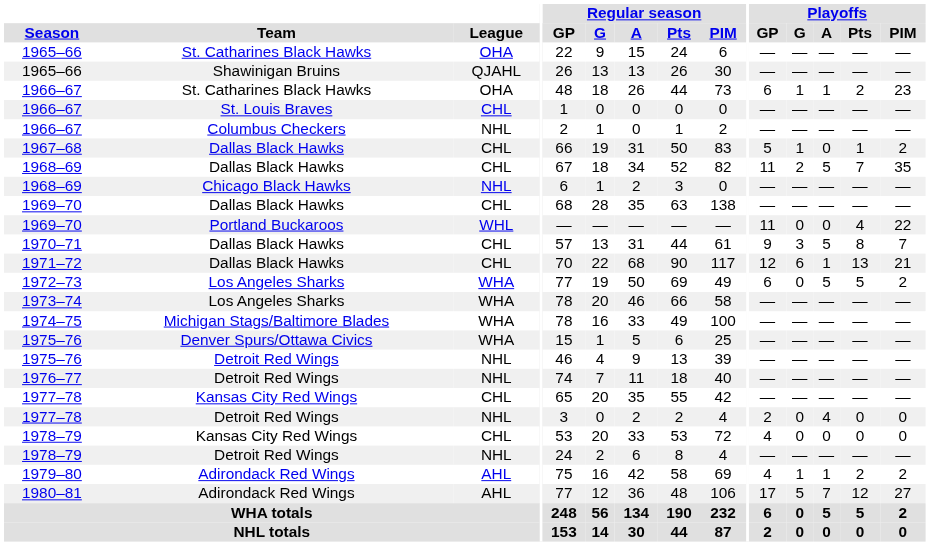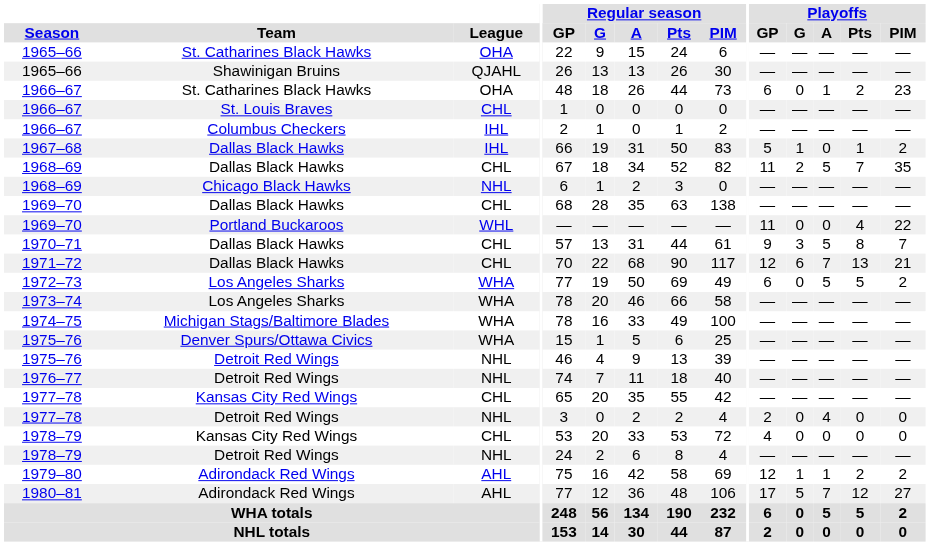 <table border="0" cellpadding="1" cellspacing="0" style="text-align:center; width:60em">
 <tr bgcolor="#e0e0e0">
 <th colspan="3" bgcolor="#ffffff"></th>
 <th rowspan="100" bgcolor="#ffffff"></th>
 <th colspan="5"><a href='#'>Regular season</a></th>
 <th rowspan="100" bgcolor="#ffffff"></th>
 <th colspan="5"><a href='#'>Playoffs</a></th>
 </tr>
 <tr bgcolor="#e0e0e0">
 <th><a href='#'>Season</a></th>
 <th>Team</th>
 <th>League</th>
 <th>GP</th>
 <th><a href='#'>G</a></th>
 <th><a href='#'>A</a></th>
 <th><a href='#'>Pts</a></th>
 <th><a href='#'>PIM</a></th>
 <th>GP</th>
 <th>G</th>
 <th>A</th>
 <th>Pts</th>
 <th>PIM</th>
 </tr>
 <tr>
 <td><a href='#'>1965–66</a></td>
 <td><a href='#'>St. Catharines Black Hawks</a></td>
 <td><a href='#'>OHA</a></td>
 <td>22</td>
 <td>9</td>
 <td>15</td>
 <td>24</td>
 <td>6</td>
 <td>—</td>
 <td>—</td>
 <td>—</td>
 <td>—</td>
 <td>—</td>
 </tr>
 <tr bgcolor="#f0f0f0">
 <td>1965–66</td>
 <td>Shawinigan Bruins</td>
 <td>QJAHL</td>
 <td>26</td>
 <td>13</td>
 <td>13</td>
 <td>26</td>
 <td>30</td>
 <td>—</td>
 <td>—</td>
 <td>—</td>
 <td>—</td>
 <td>—</td>
 </tr>
 <tr>
 <td><a href='#'>1966–67</a></td>
 <td>St. Catharines Black Hawks</td>
 <td>OHA</td>
 <td>48</td>
 <td>18</td>
 <td>26</td>
 <td>44</td>
 <td>73</td>
 <td>6</td>
-<td>1</td>
+<td>0</td>
 <td>1</td>
 <td>2</td>
 <td>23</td>
 </tr>
 <tr bgcolor="#f0f0f0">
 <td><a href='#'>1966–67</a></td>
 <td><a href='#'>St. Louis Braves</a></td>
 <td><a href='#'>CHL</a></td>
 <td>1</td>
 <td>0</td>
 <td>0</td>
 <td>0</td>
 <td>0</td>
 <td>—</td>
 <td>—</td>
 <td>—</td>
 <td>—</td>
 <td>—</td>
 </tr>
 <tr>
 <td><a href='#'>1966–67</a></td>
 <td><a href='#'>Columbus Checkers</a></td>
-<td>NHL</td>
+<td><a href='#'>IHL</a></td>
 <td>2</td>
 <td>1</td>
 <td>0</td>
 <td>1</td>
 <td>2</td>
 <td>—</td>
 <td>—</td>
 <td>—</td>
 <td>—</td>
 <td>—</td>
 </tr>
 <tr bgcolor="#f0f0f0">
 <td><a href='#'>1967–68</a></td>
 <td><a href='#'>Dallas Black Hawks</a></td>
-<td>CHL</td>
+<td><a href='#'>IHL</a></td>
 <td>66</td>
 <td>19</td>
 <td>31</td>
 <td>50</td>
 <td>83</td>
 <td>5</td>
 <td>1</td>
 <td>0</td>
 <td>1</td>
 <td>2</td>
 </tr>
 <tr>
 <td><a href='#'>1968–69</a></td>
 <td>Dallas Black Hawks</td>
 <td>CHL</td>
 <td>67</td>
 <td>18</td>
 <td>34</td>
 <td>52</td>
 <td>82</td>
 <td>11</td>
 <td>2</td>
 <td>5</td>
 <td>7</td>
 <td>35</td>
 </tr>
 <tr bgcolor="#f0f0f0">
 <td><a href='#'>1968–69</a></td>
 <td><a href='#'>Chicago Black Hawks</a></td>
 <td><a href='#'>NHL</a></td>
 <td>6</td>
 <td>1</td>
 <td>2</td>
 <td>3</td>
 <td>0</td>
 <td>—</td>
 <td>—</td>
 <td>—</td>
 <td>—</td>
 <td>—</td>
 </tr>
 <tr>
 <td><a href='#'>1969–70</a></td>
 <td>Dallas Black Hawks</td>
 <td>CHL</td>
 <td>68</td>
 <td>28</td>
 <td>35</td>
 <td>63</td>
 <td>138</td>
 <td>—</td>
 <td>—</td>
 <td>—</td>
 <td>—</td>
 <td>—</td>
 </tr>
 <tr bgcolor="#f0f0f0">
 <td><a href='#'>1969–70</a></td>
 <td><a href='#'>Portland Buckaroos</a></td>
 <td><a href='#'>WHL</a></td>
 <td>—</td>
 <td>—</td>
 <td>—</td>
 <td>—</td>
 <td>—</td>
 <td>11</td>
 <td>0</td>
 <td>0</td>
 <td>4</td>
 <td>22</td>
 </tr>
 <tr>
 <td><a href='#'>1970–71</a></td>
 <td>Dallas Black Hawks</td>
 <td>CHL</td>
 <td>57</td>
 <td>13</td>
 <td>31</td>
 <td>44</td>
 <td>61</td>
 <td>9</td>
 <td>3</td>
 <td>5</td>
 <td>8</td>
 <td>7</td>
 </tr>
 <tr bgcolor="#f0f0f0">
 <td><a href='#'>1971–72</a></td>
 <td>Dallas Black Hawks</td>
 <td>CHL</td>
 <td>70</td>
 <td>22</td>
 <td>68</td>
 <td>90</td>
 <td>117</td>
 <td>12</td>
 <td>6</td>
-<td>1</td>
+<td>7</td>
 <td>13</td>
 <td>21</td>
 </tr>
 <tr>
 <td><a href='#'>1972–73</a></td>
 <td><a href='#'>Los Angeles Sharks</a></td>
 <td><a href='#'>WHA</a></td>
 <td>77</td>
 <td>19</td>
 <td>50</td>
 <td>69</td>
 <td>49</td>
 <td>6</td>
 <td>0</td>
 <td>5</td>
 <td>5</td>
 <td>2</td>
 </tr>
 <tr bgcolor="#f0f0f0">
 <td><a href='#'>1973–74</a></td>
 <td>Los Angeles Sharks</td>
 <td>WHA</td>
 <td>78</td>
 <td>20</td>
 <td>46</td>
 <td>66</td>
 <td>58</td>
 <td>—</td>
 <td>—</td>
 <td>—</td>
 <td>—</td>
 <td>—</td>
 </tr>
 <tr>
 <td><a href='#'>1974–75</a></td>
 <td><a href='#'>Michigan Stags/Baltimore Blades</a></td>
 <td>WHA</td>
 <td>78</td>
 <td>16</td>
 <td>33</td>
 <td>49</td>
 <td>100</td>
 <td>—</td>
 <td>—</td>
 <td>—</td>
 <td>—</td>
 <td>—</td>
 </tr>
 <tr bgcolor="#f0f0f0">
 <td><a href='#'>1975–76</a></td>
 <td><a href='#'>Denver Spurs/Ottawa Civics</a></td>
 <td>WHA</td>
 <td>15</td>
 <td>1</td>
 <td>5</td>
 <td>6</td>
 <td>25</td>
 <td>—</td>
 <td>—</td>
 <td>—</td>
 <td>—</td>
 <td>—</td>
 </tr>
 <tr>
 <td><a href='#'>1975–76</a></td>
 <td><a href='#'>Detroit Red Wings</a></td>
 <td>NHL</td>
 <td>46</td>
 <td>4</td>
 <td>9</td>
 <td>13</td>
 <td>39</td>
 <td>—</td>
 <td>—</td>
 <td>—</td>
 <td>—</td>
 <td>—</td>
 </tr>
 <tr bgcolor="#f0f0f0">
 <td><a href='#'>1976–77</a></td>
 <td>Detroit Red Wings</td>
 <td>NHL</td>
 <td>74</td>
 <td>7</td>
 <td>11</td>
 <td>18</td>
 <td>40</td>
 <td>—</td>
 <td>—</td>
 <td>—</td>
 <td>—</td>
 <td>—</td>
 </tr>
 <tr>
 <td><a href='#'>1977–78</a></td>
 <td><a href='#'>Kansas City Red Wings</a></td>
 <td>CHL</td>
 <td>65</td>
 <td>20</td>
 <td>35</td>
 <td>55</td>
 <td>42</td>
 <td>—</td>
 <td>—</td>
 <td>—</td>
 <td>—</td>
 <td>—</td>
 </tr>
 <tr bgcolor="#f0f0f0">
 <td><a href='#'>1977–78</a></td>
 <td>Detroit Red Wings</td>
 <td>NHL</td>
 <td>3</td>
 <td>0</td>
 <td>2</td>
 <td>2</td>
 <td>4</td>
 <td>2</td>
 <td>0</td>
 <td>4</td>
 <td>0</td>
 <td>0</td>
 </tr>
 <tr>
 <td><a href='#'>1978–79</a></td>
 <td>Kansas City Red Wings</td>
 <td>CHL</td>
 <td>53</td>
 <td>20</td>
 <td>33</td>
 <td>53</td>
 <td>72</td>
 <td>4</td>
 <td>0</td>
 <td>0</td>
 <td>0</td>
 <td>0</td>
 </tr>
 <tr bgcolor="#f0f0f0">
 <td><a href='#'>1978–79</a></td>
 <td>Detroit Red Wings</td>
 <td>NHL</td>
 <td>24</td>
 <td>2</td>
 <td>6</td>
 <td>8</td>
 <td>4</td>
 <td>—</td>
 <td>—</td>
 <td>—</td>
 <td>—</td>
 <td>—</td>
 </tr>
 <tr>
 <td><a href='#'>1979–80</a></td>
 <td><a href='#'>Adirondack Red Wings</a></td>
 <td><a href='#'>AHL</a></td>
 <td>75</td>
 <td>16</td>
 <td>42</td>
 <td>58</td>
 <td>69</td>
-<td>4</td>
+<td>12</td>
 <td>1</td>
 <td>1</td>
 <td>2</td>
 <td>2</td>
 </tr>
 <tr bgcolor="#f0f0f0">
 <td><a href='#'>1980–81</a></td>
 <td>Adirondack Red Wings</td>
 <td>AHL</td>
 <td>77</td>
 <td>12</td>
 <td>36</td>
 <td>48</td>
 <td>106</td>
 <td>17</td>
 <td>5</td>
 <td>7</td>
 <td>12</td>
 <td>27</td>
 </tr>
 <tr bgcolor="#e0e0e0">
 <th colspan="3">WHA totals</th>
 <th>248</th>
 <th>56</th>
 <th>134</th>
 <th>190</th>
 <th>232</th>
 <th>6</th>
 <th>0</th>
 <th>5</th>
 <th>5</th>
 <th>2</th>
 </tr>
 <tr bgcolor="#e0e0e0">
 <th colspan="3">NHL totals</th>
 <th>153</th>
 <th>14</th>
 <th>30</th>
 <th>44</th>
 <th>87</th>
 <th>2</th>
 <th>0</th>
 <th>0</th>
 <th>0</th>
 <th>0</th>
 </tr>
 </table>
